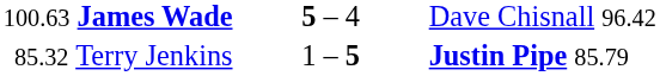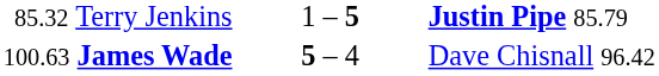 <table style="text-align:center">
 <tr>
 <th width=223></th>
 <th width=100></th>
 <th width=223></th>
 </tr>
 <tr>
+<td align=right><small><span>85.32</span></small> <a href='#'>Terry Jenkins</a> </td>
+<td>1 – <strong>5</strong></td>
+<td align=left> <strong><a href='#'>Justin Pipe</a></strong> <small><span>85.79</span></small></td>
+</tr>
+<tr>
 <td align=right><small><span>100.63</span></small> <strong><a href='#'>James Wade</a></strong> </td>
 <td><strong>5</strong> – 4</td>
 <td align=left> <a href='#'>Dave Chisnall</a> <small><span>96.42</span></small></td>
 </tr>
-<tr>
-<td align=right><small><span>85.32</span></small> <a href='#'>Terry Jenkins</a> </td>
-<td>1 – <strong>5</strong></td>
-<td align=left> <strong><a href='#'>Justin Pipe</a></strong> <small><span>85.79</span></small></td>
-</tr>
 </table>
